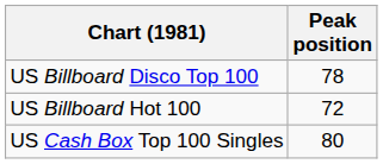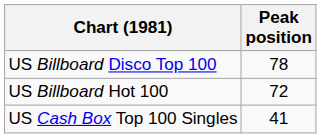 <table class="wikitable">
 <tr>
 <th>Chart (1981)</th>
 <th>Peak<br>position</th>
 </tr>
 <tr>
 <td align="left">US <em>Billboard</em> <a href='#'>Disco Top 100</a></td>
 <td style="text-align:center;">78</td>
 </tr>
 <tr>
 <td align="left">US <em>Billboard</em> Hot 100</td>
 <td style="text-align:center;">72</td>
 </tr>
 <tr>
 <td align="left">US <em><a href='#'>Cash Box</a></em> Top 100 Singles</td>
-<td style="text-align:center;">80</td>
+<td style="text-align:center;">41</td>
 </tr>
 </table>
